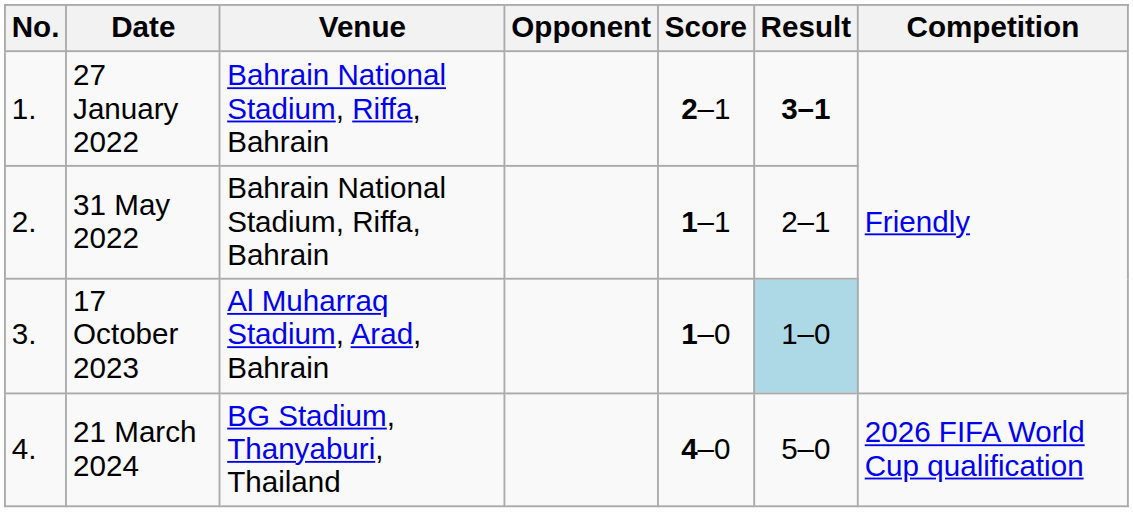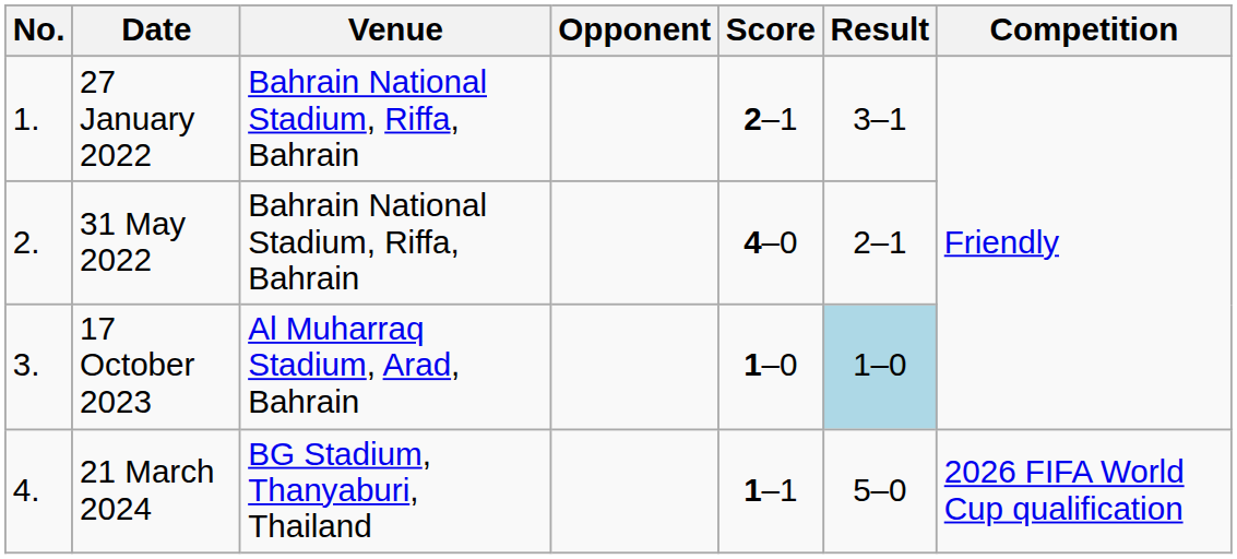 <table class="wikitable">
 <tr>
 <th>No.</th>
 <th>Date</th>
 <th>Venue</th>
 <th>Opponent</th>
 <th>Score</th>
 <th>Result</th>
 <th>Competition</th>
 </tr>
 <tr>
 <td>1.</td>
 <td>27 January 2022</td>
 <td><a href='#'>Bahrain National Stadium</a>, <a href='#'>Riffa</a>, Bahrain</td>
 <td></td>
 <td align=center><strong>2</strong>–1</td>
-<td align=center><strong>3–1</strong></td>
+<td align=center>3–1</td>
 <td rowspan=3><a href='#'>Friendly</a></td>
 </tr>
 <tr>
 <td>2.</td>
 <td>31 May 2022</td>
 <td>Bahrain National Stadium, Riffa, Bahrain</td>
 <td></td>
-<td align=center><strong>1</strong>–1</td>
+<td align=center><strong>4</strong>–0</td>
 <td align=center>2–1</td>
 </tr>
 <tr>
 <td>3.</td>
 <td>17 October 2023</td>
 <td><a href='#'>Al Muharraq Stadium</a>, <a href='#'>Arad</a>, Bahrain</td>
 <td></td>
 <td align=center><strong>1</strong>–0</td>
 <td align=center style="background: lightblue;">1–0</td>
 </tr>
 <tr>
 <td>4.</td>
 <td>21 March 2024</td>
 <td><a href='#'>BG Stadium</a>, <a href='#'>Thanyaburi</a>, Thailand</td>
 <td></td>
-<td align=center><strong>4</strong>–0</td>
+<td align=center><strong>1</strong>–1</td>
 <td align=center>5–0</td>
 <td><a href='#'>2026 FIFA World Cup qualification</a></td>
 </tr>
 </table>
